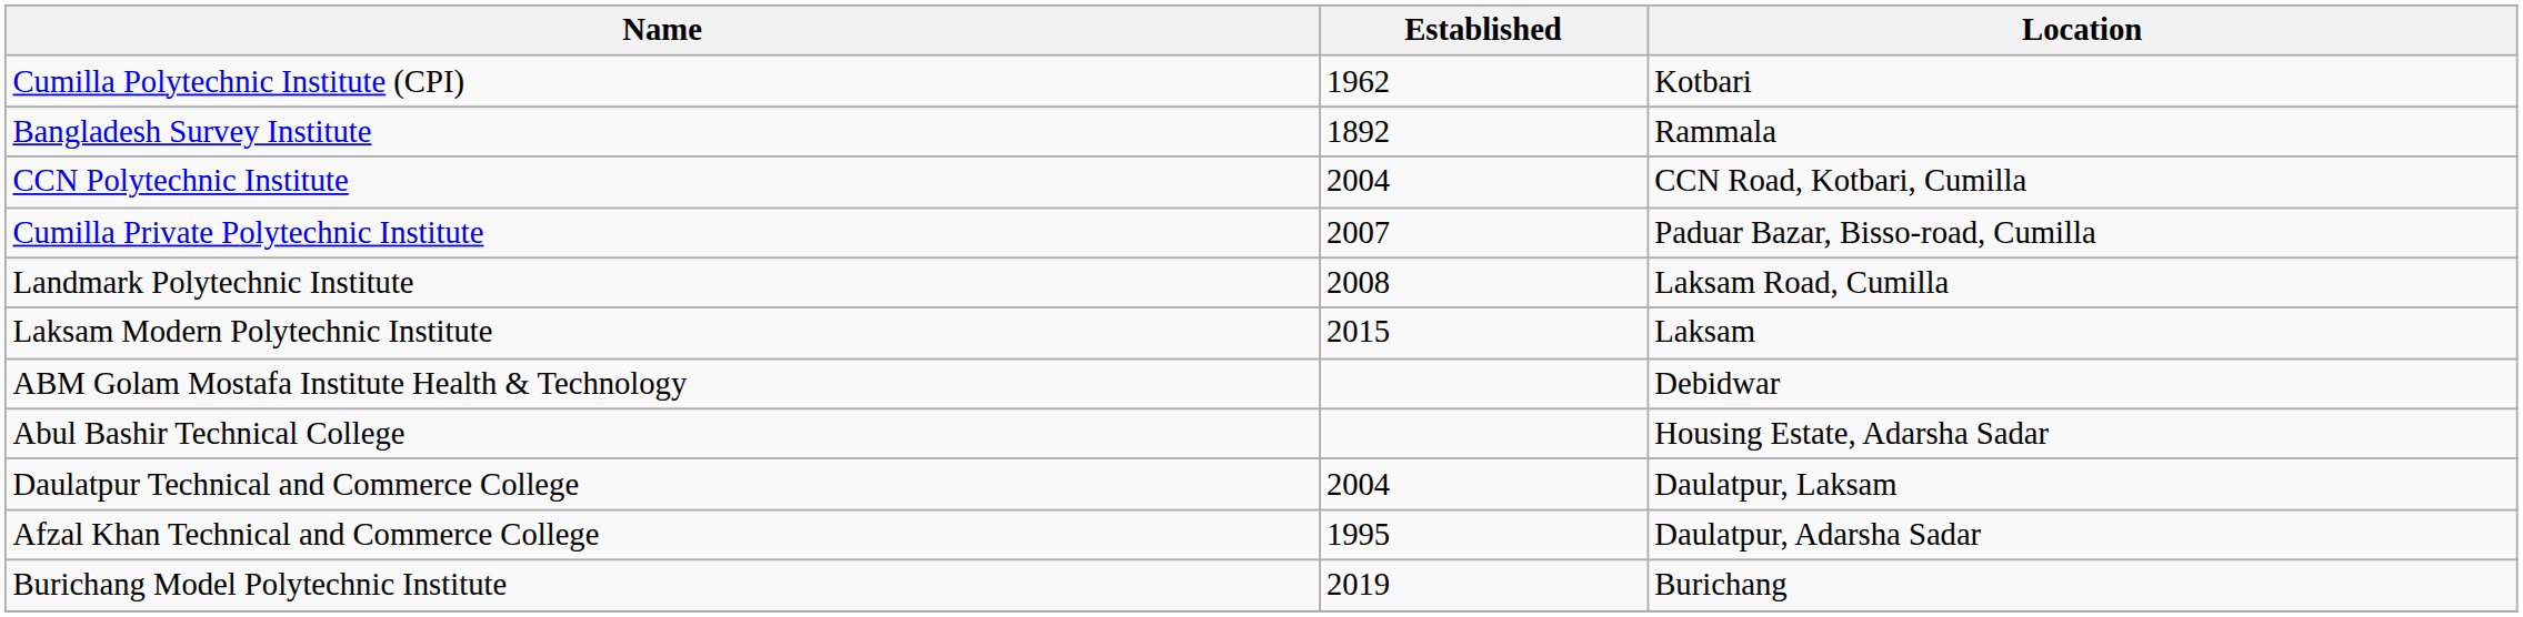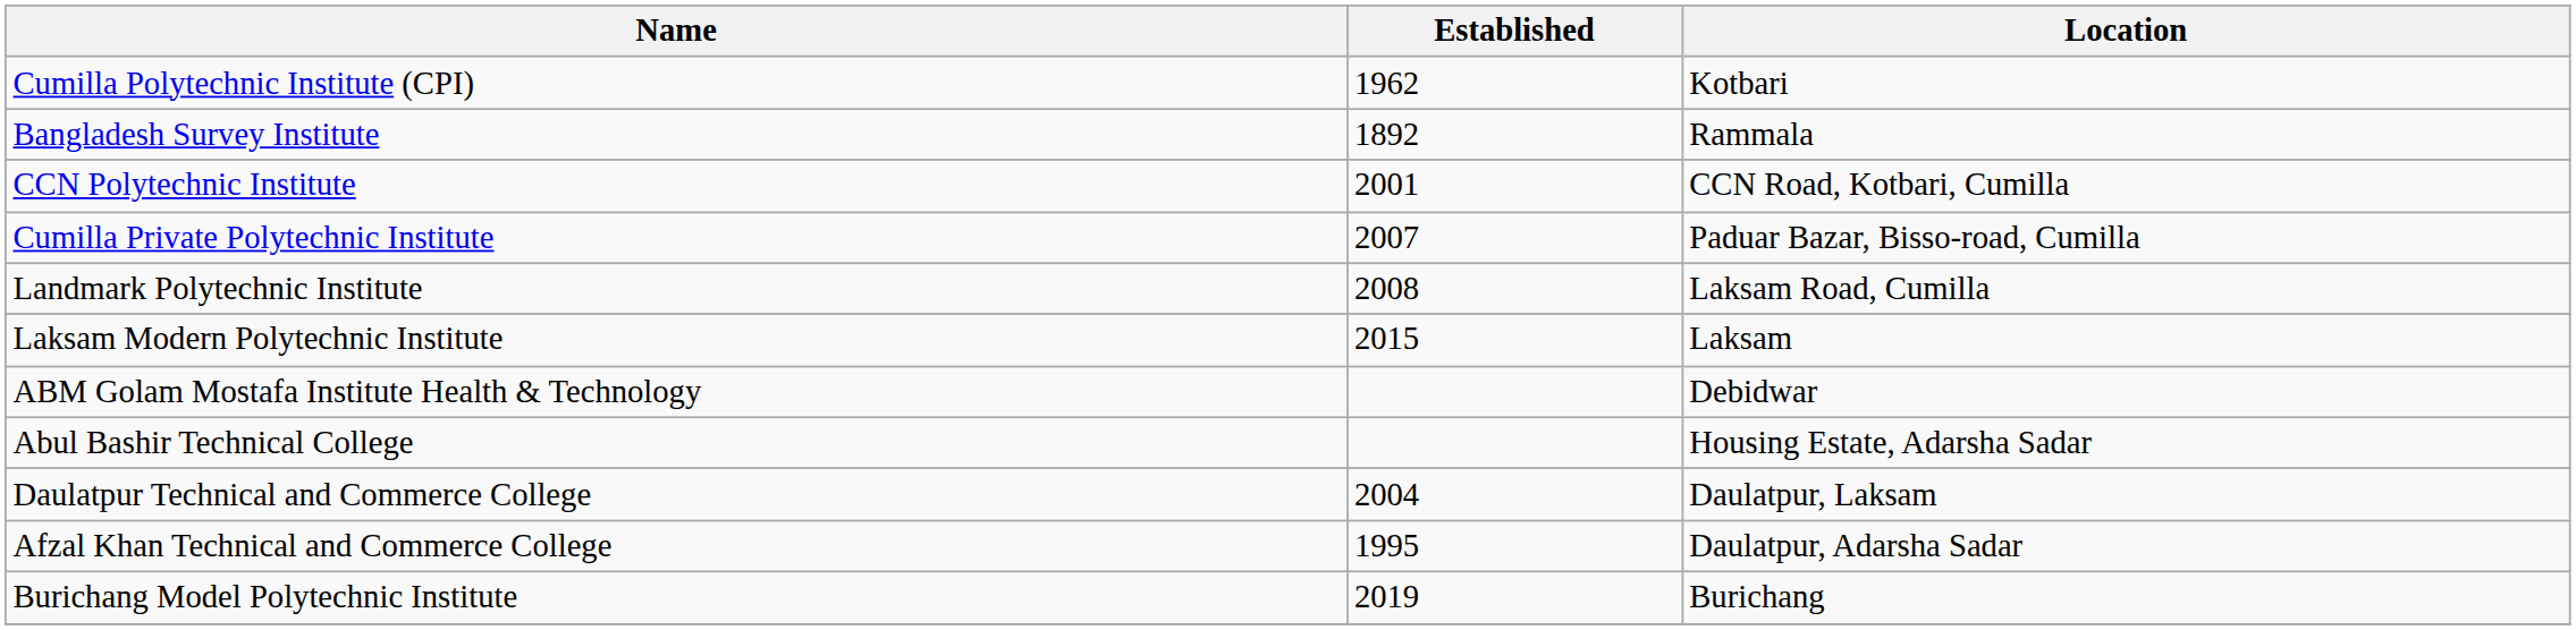 <table class="wikitable sortable" style="width:100%; ">
 <tr>
 <th>Name</th>
 <th>Established</th>
 <th>Location</th>
 </tr>
 <tr>
 <td><a href='#'>Cumilla Polytechnic Institute</a> (CPI)</td>
 <td>1962</td>
 <td>Kotbari</td>
 </tr>
 <tr>
 <td><a href='#'>Bangladesh Survey Institute</a></td>
 <td>1892</td>
 <td>Rammala</td>
 </tr>
 <tr>
 <td><a href='#'>CCN Polytechnic Institute</a></td>
-<td>2004</td>
+<td>2001</td>
 <td>CCN Road, Kotbari, Cumilla</td>
 </tr>
 <tr>
 <td><a href='#'>Cumilla Private Polytechnic Institute</a></td>
 <td>2007</td>
 <td>Paduar Bazar, Bisso-road, Cumilla</td>
 </tr>
 <tr>
 <td>Landmark Polytechnic Institute</td>
 <td>2008</td>
 <td>Laksam Road, Cumilla</td>
 </tr>
 <tr>
 <td>Laksam Modern Polytechnic Institute</td>
 <td>2015</td>
 <td>Laksam</td>
 </tr>
 <tr>
 <td>ABM Golam Mostafa Institute Health & Technology</td>
 <td></td>
 <td>Debidwar</td>
 </tr>
 <tr>
 <td>Abul Bashir Technical College</td>
 <td></td>
 <td>Housing Estate, Adarsha Sadar</td>
 </tr>
 <tr>
 <td>Daulatpur Technical and Commerce College</td>
 <td>2004</td>
 <td>Daulatpur, Laksam</td>
 </tr>
 <tr>
 <td>Afzal Khan Technical and Commerce College</td>
 <td>1995</td>
 <td>Daulatpur, Adarsha Sadar</td>
 </tr>
 <tr>
 <td>Burichang Model Polytechnic Institute</td>
 <td>2019</td>
 <td>Burichang</td>
 </tr>
 <tr>
 </tr>
 </table>
